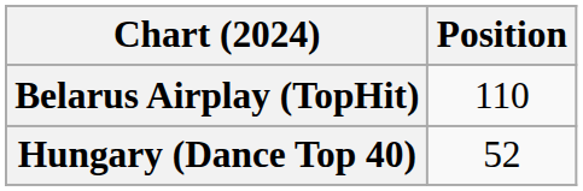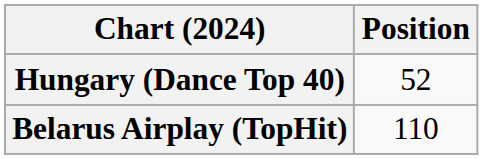 <table class="wikitable plainrowheaders" style="text-align:center">
 <tr>
 <th scope="col">Chart (2024)</th>
 <th scope="col">Position</th>
 </tr>
 <tr>
+<th scope="row">Hungary (Dance Top 40)</th>
+<td>52</td>
+</tr>
+<tr>
 <th scope="row">Belarus Airplay (TopHit)</th>
 <td>110</td>
 </tr>
-<tr>
-<th scope="row">Hungary (Dance Top 40)</th>
-<td>52</td>
-</tr>
 </table>
